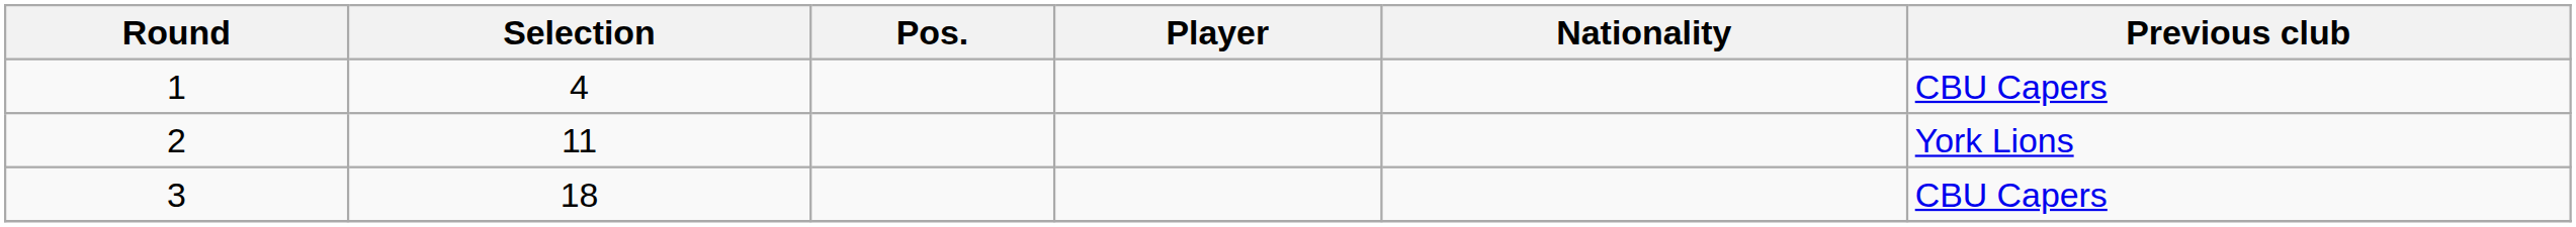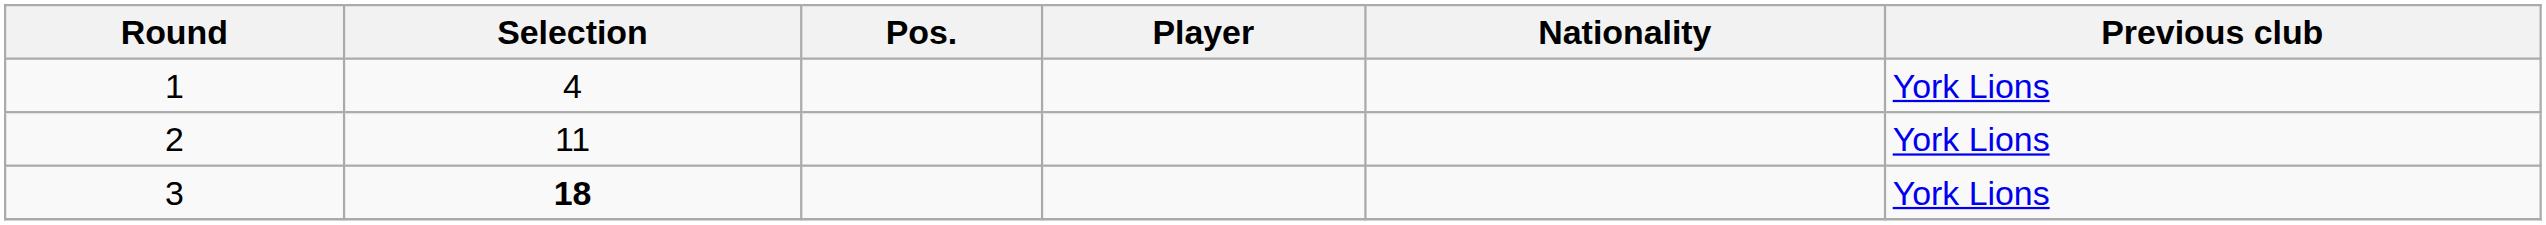 <table class="wikitable sortable" style="width:90%; text-align:center; font-size:95%; text-align:left;">
 <tr>
 <th>Round</th>
 <th>Selection</th>
 <th>Pos.</th>
 <th>Player</th>
 <th>Nationality</th>
 <th>Previous club</th>
 </tr>
 <tr>
 <td align=center>1</td>
 <td align=center>4</td>
 <td align=center></td>
 <td></td>
 <td></td>
-<td><a href='#'>CBU Capers</a></td>
+<td><a href='#'>York Lions</a></td>
 </tr>
 <tr>
 <td align=center>2</td>
 <td align=center>11</td>
 <td align=center></td>
 <td></td>
 <td></td>
 <td><a href='#'>York Lions</a></td>
 </tr>
 <tr>
 <td align=center>3</td>
-<td align=center>18</td>
+<td align=center><strong>18</strong></td>
 <td align=center></td>
 <td></td>
 <td></td>
-<td><a href='#'>CBU Capers</a></td>
+<td><a href='#'>York Lions</a></td>
 </tr>
 <tr>
 </tr>
 </table>
